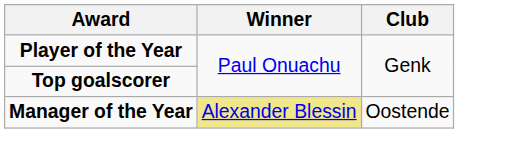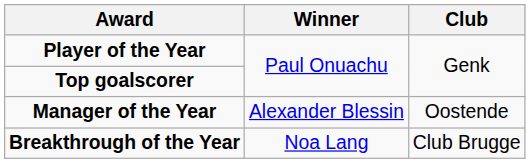 <table class="wikitable" style="text-align:center">
 <tr>
 <th><strong>Award</strong></th>
 <th>Winner</th>
 <th>Club</th>
 </tr>
 <tr>
 <td><strong>Player of the Year</strong></td>
 <td rowspan="2"> <a href='#'>Paul Onuachu</a></td>
 <td rowspan="2">Genk</td>
 </tr>
 <tr>
 <td><strong>Top goalscorer</strong></td>
 </tr>
 <tr>
 <td><strong>Manager of the Year</strong></td>
-<td style="background: khaki;"> <a href='#'>Alexander Blessin</a></td>
+<td> <a href='#'>Alexander Blessin</a></td>
 <td>Oostende</td>
 </tr>
+<tr>
+<td><strong>Breakthrough of the Year</strong></td>
+<td> <a href='#'>Noa Lang</a></td>
+<td>Club Brugge</td>
+</tr>
 </table>
